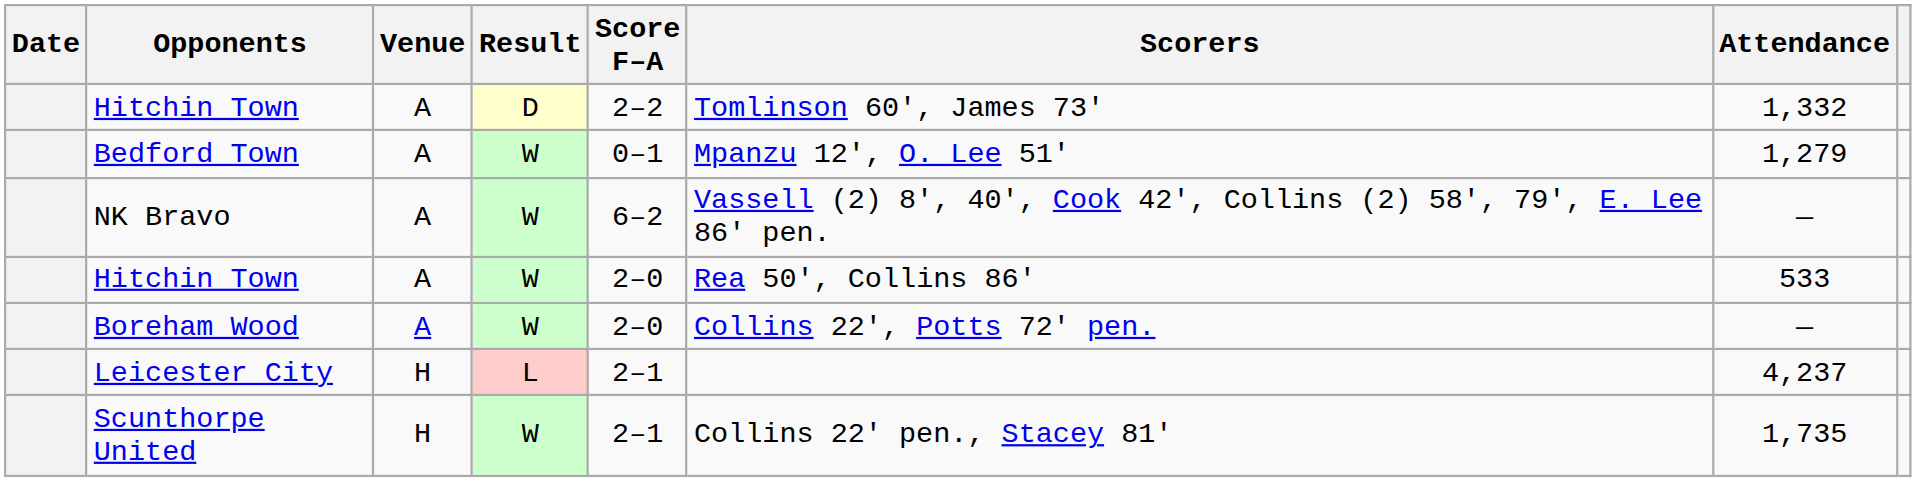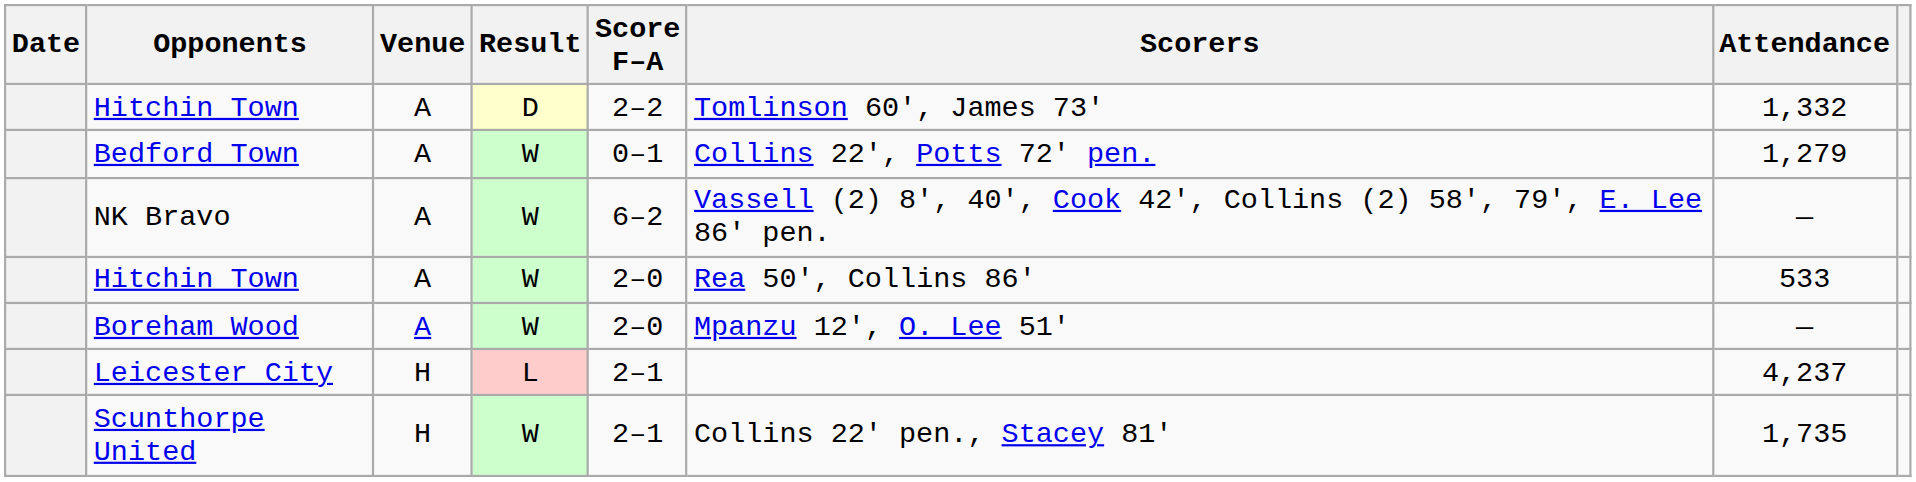 <table class="wikitable plainrowheaders sortable" style="text-align: center">
 <tr>
 <th scope=col>Date</th>
 <th scope=col>Opponents</th>
 <th scope=col>Venue</th>
 <th scope=col>Result</th>
 <th scope=col>Score<br>F–A</th>
 <th scope=col class=unsortable>Scorers</th>
 <th scope=col>Attendance</th>
 <th scope=col class=unsortable></th>
 </tr>
 <tr>
 <th scope=row></th>
 <td align=left><a href='#'>Hitchin Town</a></td>
 <td>A</td>
 <td style=background-color:#FFFFCC>D</td>
 <td>2–2</td>
 <td align=left><a href='#'>Tomlinson</a> 60', James 73'</td>
 <td>1,332</td>
 <td></td>
 </tr>
 <tr>
 <th scope=row></th>
 <td align=left><a href='#'>Bedford Town</a></td>
 <td>A</td>
 <td style=background-color:#CCFFCC>W</td>
 <td>0–1</td>
-<td align=left><a href='#'>Mpanzu</a> 12', <a href='#'>O. Lee</a> 51'</td>
+<td align=left><a href='#'>Collins</a> 22', <a href='#'>Potts</a> 72' <a href='#'>pen.</a></td>
 <td>1,279</td>
 <td></td>
 </tr>
 <tr>
 <th scope=row></th>
 <td align=left>NK Bravo</td>
 <td>A</td>
 <td style=background-color:#CCFFCC>W</td>
 <td>6–2</td>
 <td align=left><a href='#'>Vassell</a> (2) 8', 40', <a href='#'>Cook</a> 42', Collins (2) 58', 79', <a href='#'>E. Lee</a> 86' pen.</td>
 <td>—</td>
 <td></td>
 </tr>
 <tr>
 <th scope=row></th>
 <td align=left><a href='#'>Hitchin Town</a></td>
 <td>A</td>
 <td style=background-color:#CCFFCC>W</td>
 <td>2–0</td>
 <td align=left><a href='#'>Rea</a> 50', Collins 86'</td>
 <td>533</td>
 <td></td>
 </tr>
 <tr>
 <th scope=row></th>
 <td align=left><a href='#'>Boreham Wood</a></td>
 <td><a href='#'>A</a></td>
 <td style=background-color:#CCFFCC>W</td>
 <td>2–0</td>
-<td align=left><a href='#'>Collins</a> 22', <a href='#'>Potts</a> 72' <a href='#'>pen.</a></td>
+<td align=left><a href='#'>Mpanzu</a> 12', <a href='#'>O. Lee</a> 51'</td>
 <td>—</td>
 <td></td>
 </tr>
 <tr>
 <th scope=row></th>
 <td align=left><a href='#'>Leicester City</a></td>
 <td>H</td>
 <td style=background-color:#FFCCCC>L</td>
 <td>2–1</td>
 <td align=left></td>
 <td>4,237</td>
 <td></td>
 </tr>
 <tr>
 <th scope=row></th>
 <td align=left><a href='#'>Scunthorpe United</a></td>
 <td>H</td>
 <td style=background-color:#CCFFCC>W</td>
 <td>2–1</td>
 <td align=left>Collins 22' pen., <a href='#'>Stacey</a> 81'</td>
 <td>1,735</td>
 <td></td>
 </tr>
 </table>
